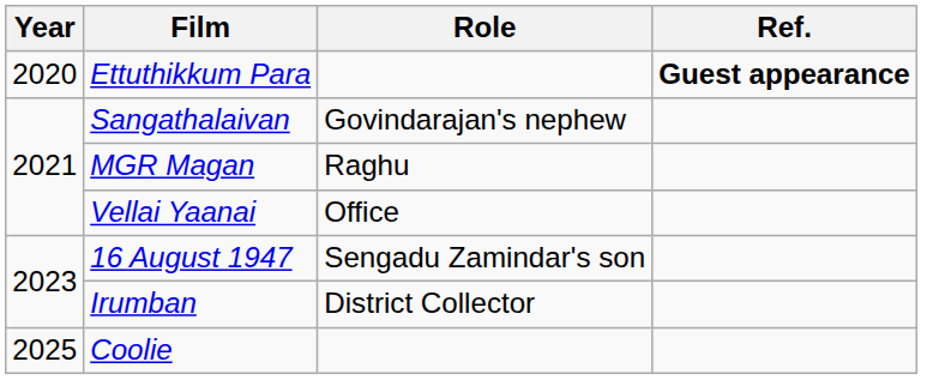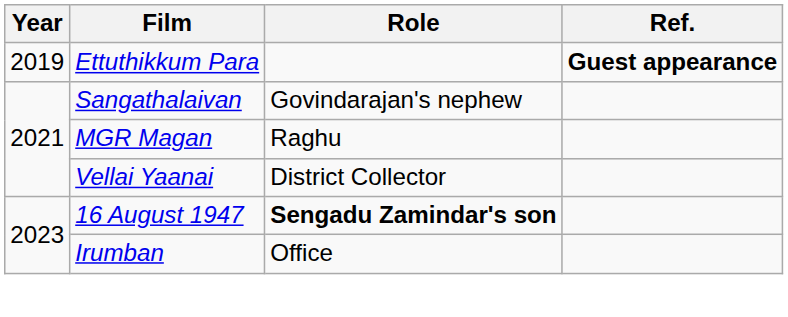 <table class="wikitable sortable">
 <tr>
 <th>Year</th>
 <th>Film</th>
 <th>Role</th>
 <th>Ref.</th>
 </tr>
 <tr>
-<td>2020</td>
+<td>2019</td>
 <td><em><a href='#'>Ettuthikkum Para</a></em></td>
 <td></td>
 <td><strong>Guest appearance</strong></td>
 </tr>
 <tr>
 <td rowspan="3">2021</td>
 <td><em><a href='#'>Sangathalaivan</a></em></td>
 <td>Govindarajan's nephew</td>
 <td></td>
 </tr>
 <tr>
 <td><em><a href='#'>MGR Magan</a></em></td>
 <td>Raghu</td>
 <td></td>
 </tr>
 <tr>
 <td><em><a href='#'>Vellai Yaanai</a></em></td>
-<td>Office</td>
+<td>District Collector</td>
 <td></td>
 </tr>
 <tr>
 <td rowspan="2">2023</td>
 <td><em><a href='#'>16 August 1947</a></em></td>
-<td>Sengadu Zamindar's son</td>
+<td><strong>Sengadu Zamindar's son</strong></td>
 <td></td>
 </tr>
 <tr>
 <td><em><a href='#'>Irumban</a></em></td>
-<td>District Collector</td>
-<td></td>
-</tr>
-<tr>
-<td>2025</td>
-<td><em><a href='#'>Coolie</a></em></td>
-<td></td>
+<td>Office</td>
 <td></td>
 </tr>
 </table>
